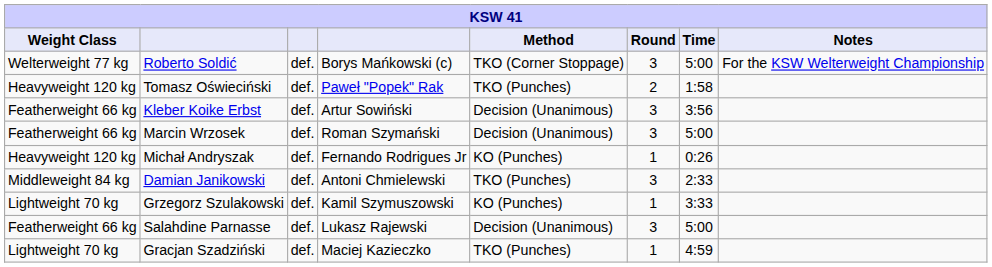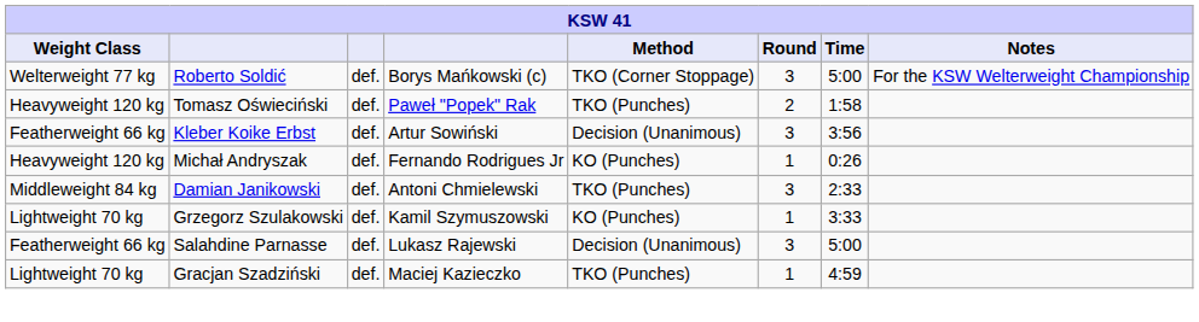 <table class="wikitable" style="font-size: 80%;">
 <tr>
 <th colspan="8" style="background-color: #ccf; color: #000080; text-align: center;"><strong>KSW 41</strong></th>
 </tr>
 <tr>
 <th colspan="1" style="background-color: #E6E8FA; color: #000000; text-align: center;">Weight Class</th>
 <th colspan="1" style="background-color: #E6E8FA; color: #000000; text-align: center;"></th>
 <th colspan="1" style="background-color: #E6E8FA; color: #000000; text-align: center;"></th>
 <th colspan="1" style="background-color: #E6E8FA; color: #000000; text-align: center;"></th>
 <th colspan="1" style="background-color: #E6E8FA; color: #000000; text-align: center;">Method</th>
 <th colspan="1" style="background-color: #E6E8FA; color: #000000; text-align: center;">Round</th>
 <th colspan="1" style="background-color: #E6E8FA; color: #000000; text-align: center;">Time</th>
 <th colspan="1" style="background-color: #E6E8FA; color: #000000; text-align: center;">Notes</th>
 </tr>
 <tr>
 <td>Welterweight 77 kg</td>
 <td> <a href='#'>Roberto Soldić</a></td>
 <td>def.</td>
 <td> Borys Mańkowski (c)</td>
 <td>TKO (Corner Stoppage)</td>
 <td align=center>3</td>
 <td align=center>5:00</td>
 <td>For the <a href='#'>KSW Welterweight Championship</a></td>
 </tr>
 <tr>
 <td>Heavyweight 120 kg</td>
 <td> Tomasz Oświeciński</td>
 <td>def.</td>
 <td> <a href='#'>Paweł "Popek" Rak</a></td>
 <td>TKO (Punches)</td>
 <td align=center>2</td>
 <td align=center>1:58</td>
 <td></td>
 </tr>
 <tr>
 <td>Featherweight 66 kg</td>
 <td> <a href='#'>Kleber Koike Erbst</a></td>
 <td>def.</td>
 <td> Artur Sowiński</td>
 <td>Decision (Unanimous)</td>
 <td align=center>3</td>
 <td align=center>3:56</td>
-<td></td>
-</tr>
-<tr>
-<td>Featherweight 66 kg</td>
-<td> Marcin Wrzosek</td>
-<td>def.</td>
-<td> Roman Szymański</td>
-<td>Decision (Unanimous)</td>
-<td align=center>3</td>
-<td align=center>5:00</td>
 <td></td>
 </tr>
 <tr>
 <td>Heavyweight 120 kg</td>
 <td> Michał Andryszak</td>
 <td>def.</td>
 <td> Fernando Rodrigues Jr</td>
 <td>KO (Punches)</td>
 <td align=center>1</td>
 <td align=center>0:26</td>
 <td></td>
 </tr>
 <tr>
 <td>Middleweight 84 kg</td>
 <td> <a href='#'>Damian Janikowski</a></td>
 <td>def.</td>
 <td> Antoni Chmielewski</td>
 <td>TKO (Punches)</td>
 <td align=center>3</td>
 <td align=center>2:33</td>
 <td></td>
 </tr>
 <tr>
 <td>Lightweight 70 kg</td>
 <td> Grzegorz Szulakowski</td>
 <td>def.</td>
 <td> Kamil Szymuszowski</td>
 <td>KO (Punches)</td>
 <td align=center>1</td>
 <td align=center>3:33</td>
 <td></td>
 </tr>
 <tr>
 <td>Featherweight 66 kg</td>
 <td> Salahdine Parnasse</td>
 <td>def.</td>
 <td> Lukasz Rajewski</td>
 <td>Decision (Unanimous)</td>
 <td align=center>3</td>
 <td align=center>5:00</td>
 <td></td>
 </tr>
 <tr>
 <td>Lightweight 70 kg</td>
 <td> Gracjan Szadziński</td>
 <td>def.</td>
 <td> Maciej Kazieczko</td>
 <td>TKO (Punches)</td>
 <td align=center>1</td>
 <td align=center>4:59</td>
 <td></td>
 </tr>
 </table>
